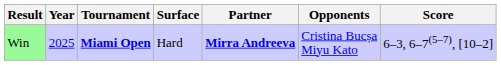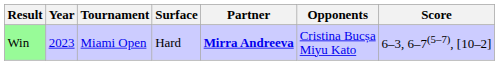 <table class="wikitable">
 <tr>
 <th>Result</th>
 <th>Year</th>
 <th>Tournament</th>
 <th>Surface</th>
 <th>Partner</th>
 <th>Opponents</th>
 <th class="unsortable">Score</th>
 </tr>
 <tr style="background:#ccccff;">
 <td bgcolor=98fb98>Win</td>
-<td><a href='#'>2025</a></td>
-<td><strong><a href='#'>Miami Open</a></strong></td>
+<td><a href='#'>2023</a></td>
+<td><a href='#'>Miami Open</a></td>
 <td>Hard</td>
 <td><strong> <a href='#'>Mirra Andreeva</a></strong></td>
 <td> <a href='#'>Cristina Bucșa</a><br> <a href='#'>Miyu Kato</a></td>
 <td>6–3, 6–7<sup>(5–7)</sup>, [10–2]</td>
 </tr>
 </table>
